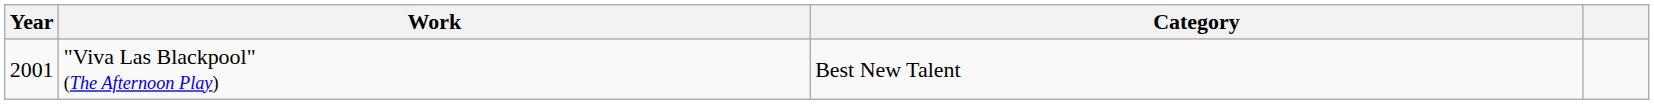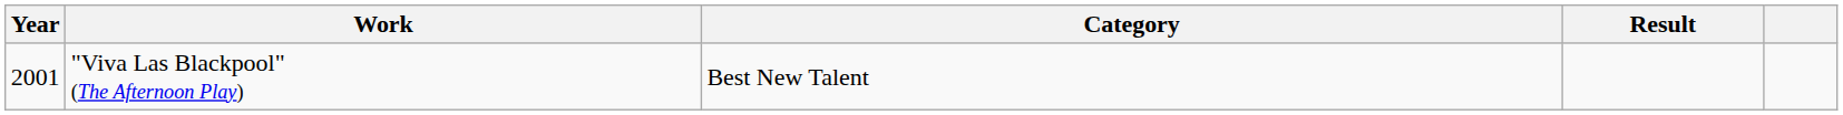 <table style="width:95%;" class="wikitable sortable">
 <tr>
 <th style="width:3%;">Year</th>
 <th>Work</th>
 <th style="width:47%;">Category</th>
+<th style="width:11%;">Result</th>
 <th style="width:4%;" scope="col" class="unsortable"></th>
 </tr>
 <tr>
 <td>2001</td>
 <td>"Viva Las Blackpool" <br><small> (<em><a href='#'>The Afternoon Play</a></em>)</small></td>
 <td>Best New Talent</td>
 <td></td>
+<td></td>
 </tr>
 </table>
